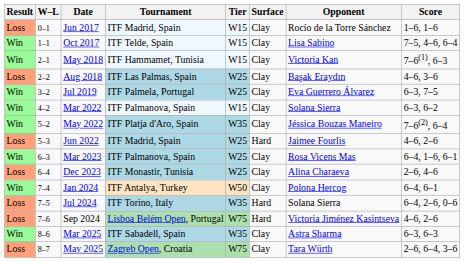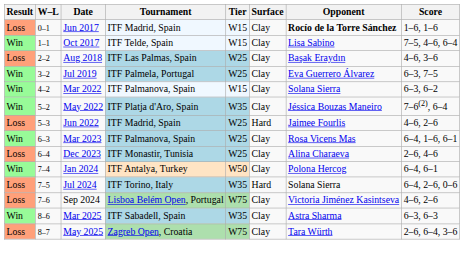 <table class="wikitable sortable">
 <tr>
 <th>Result</th>
 <th class=unsortable>W–L</th>
 <th>Date</th>
 <th>Tournament</th>
 <th>Tier</th>
 <th>Surface</th>
 <th>Opponent</th>
 <th class=unsortable>Score</th>
 </tr>
 <tr>
 <td bgcolor="ffa07a">Loss</td>
 <td><small>0–1</small></td>
 <td><a href='#'>Jun 2017</a></td>
 <td style="background:#f0f8ff;">ITF Madrid, Spain</td>
 <td style="background:#f0f8ff;">W15</td>
 <td>Clay</td>
-<td> Rocío de la Torre Sánchez</td>
+<td><strong> Rocío de la Torre Sánchez</strong></td>
 <td>1–6, 1–6</td>
 </tr>
 <tr>
 <td style="background:#98fb98;">Win</td>
 <td><small>1–1</small></td>
 <td><a href='#'>Oct 2017</a></td>
 <td style="background:#f0f8ff;">ITF Telde, Spain</td>
 <td style="background:#f0f8ff;">W15</td>
 <td>Clay</td>
 <td> <a href='#'>Lisa Sabino</a></td>
 <td>7–5, 4–6, 6–4</td>
-</tr>
-<tr>
-<td style="background:#98fb98;">Win</td>
-<td><small>2–1</small></td>
-<td><a href='#'>May 2018</a></td>
-<td style="background:#f0f8ff;">ITF Hammamet, Tunisia</td>
-<td style="background:#f0f8ff;">W15</td>
-<td>Clay</td>
-<td> <a href='#'>Victoria Kan</a></td>
-<td>7–6<sup>(1)</sup>, 6–3</td>
 </tr>
 <tr>
 <td bgcolor="ffa07a">Loss</td>
 <td><small>2–2</small></td>
 <td><a href='#'>Aug 2018</a></td>
 <td style="background:lightblue;">ITF Las Palmas, Spain</td>
 <td style="background:lightblue;">W25</td>
 <td>Clay</td>
 <td> <a href='#'>Başak Eraydın</a></td>
 <td>4–6, 3–6</td>
 </tr>
 <tr>
 <td style="background:#98fb98;">Win</td>
 <td><small>3–2</small></td>
 <td><a href='#'>Jul 2019</a></td>
 <td style="background:lightblue;">ITF Palmela, Portugal</td>
 <td style="background:lightblue;">W25</td>
 <td>Clay</td>
 <td> <a href='#'>Eva Guerrero Álvarez</a></td>
 <td>6–3, 7–5</td>
 </tr>
 <tr>
 <td style="background:#98fb98;">Win</td>
 <td><small>4–2</small></td>
 <td><a href='#'>Mar 2022</a></td>
 <td style="background:#f0f8ff;">ITF Palmanova, Spain</td>
 <td style="background:#f0f8ff;">W15</td>
 <td>Clay</td>
 <td> <a href='#'>Solana Sierra</a></td>
 <td>6–3, 6–2</td>
 </tr>
 <tr>
 <td style="background:#98fb98;">Win</td>
 <td><small>5–2</small></td>
 <td><a href='#'>May 2022</a></td>
 <td style="background:lightblue;">ITF Platja d'Aro, Spain</td>
 <td style="background:lightblue;">W35</td>
 <td>Clay</td>
 <td> <a href='#'>Jéssica Bouzas Maneiro</a></td>
 <td>7–6<sup>(2)</sup>, 6–4</td>
 </tr>
 <tr>
 <td bgcolor="ffa07a">Loss</td>
 <td><small>5–3</small></td>
 <td><a href='#'>Jun 2022</a></td>
 <td style="background:lightblue;">ITF Madrid, Spain</td>
 <td style="background:lightblue;">W25</td>
 <td>Hard</td>
 <td> <a href='#'>Jaimee Fourlis</a></td>
 <td>4–6, 2–6</td>
 </tr>
 <tr>
 <td style="background:#98fb98;">Win</td>
 <td><small>6–3</small></td>
 <td><a href='#'>Mar 2023</a></td>
 <td style="background:lightblue;">ITF Palmanova, Spain</td>
 <td style="background:lightblue;">W25</td>
 <td>Clay</td>
 <td> <a href='#'>Rosa Vicens Mas</a></td>
 <td>6–4, 1–6, 6–1</td>
 </tr>
 <tr>
 <td bgcolor="ffa07a">Loss</td>
 <td><small>6–4</small></td>
 <td><a href='#'>Dec 2023</a></td>
 <td style="background:lightblue;">ITF Monastir, Tunisia</td>
 <td style="background:lightblue;">W25</td>
 <td>Clay</td>
 <td> <a href='#'>Alina Charaeva</a></td>
 <td>2–6, 4–6</td>
 </tr>
 <tr>
 <td style="background:#98fb98;">Win</td>
 <td><small>7–4</small></td>
 <td><a href='#'>Jan 2024</a></td>
 <td style="background:#ffe4c4;">ITF Antalya, Turkey</td>
 <td style="background:#ffe4c4;">W50</td>
 <td>Clay</td>
 <td> <a href='#'>Polona Hercog</a></td>
 <td>6–4, 6–1</td>
 </tr>
 <tr>
 <td bgcolor="ffa07a">Loss</td>
 <td><small>7–5</small></td>
 <td><a href='#'>Jul 2024</a></td>
 <td style="background:lightblue;">ITF Torino, Italy</td>
 <td style="background:lightblue;">W35</td>
 <td>Hard</td>
 <td> Solana Sierra</td>
 <td>6–4, 2–6, 0–6</td>
 </tr>
 <tr>
 <td bgcolor="ffa07a">Loss</td>
 <td><small>7–6</small></td>
 <td>Sep 2024</td>
 <td style="background:#addfad;"><a href='#'>Lisboa Belém Open</a>, Portugal</td>
 <td style="background:#addfad;">W75</td>
-<td>Hard</td>
+<td>Clay</td>
 <td> <a href='#'>Victoria Jiménez Kasintseva</a></td>
 <td>4–6, 2–6</td>
 </tr>
 <tr>
 <td style="background:#98fb98;">Win</td>
 <td><small>8–6</small></td>
 <td><a href='#'>Mar 2025</a></td>
 <td style="background:lightblue;">ITF Sabadell, Spain</td>
 <td style="background:lightblue;">W35</td>
 <td>Clay</td>
 <td> <a href='#'>Astra Sharma</a></td>
 <td>6–3, 6–3</td>
 </tr>
 <tr>
 <td bgcolor="ffa07a">Loss</td>
 <td><small>8–7</small></td>
 <td><a href='#'>May 2025</a></td>
 <td style="background:#addfad;"><a href='#'>Zagreb Open</a>, Croatia</td>
 <td style="background:#addfad;">W75</td>
 <td>Clay</td>
 <td> <a href='#'>Tara Würth</a></td>
 <td>2–6, 6–4, 3–6</td>
 </tr>
 </table>
